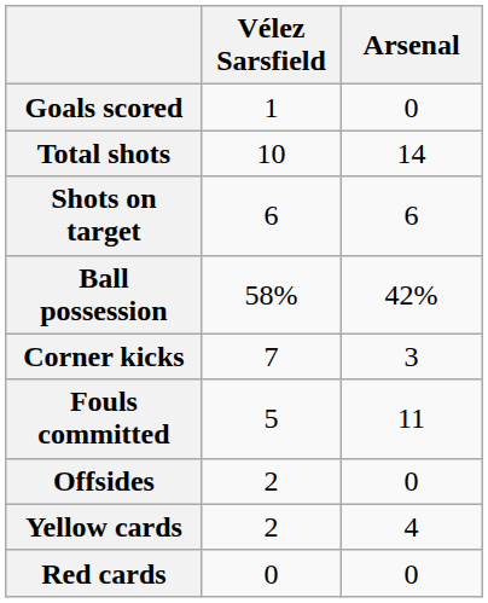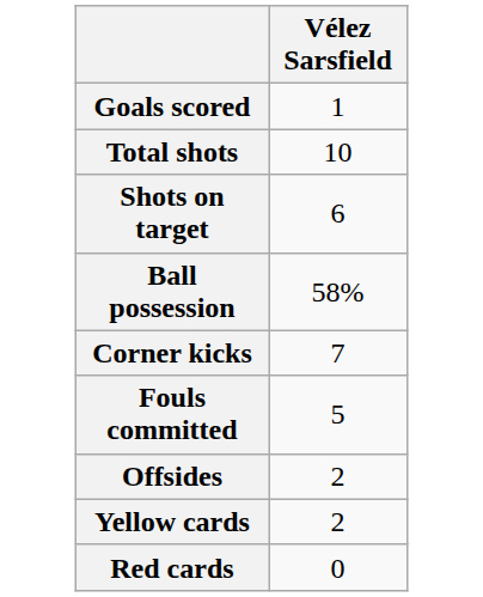 <table class="wikitable" style="text-align: center; margin: 0 auto;">
 <tr>
 <th scope="col" style="width:100px"></th>
 <th scope="col" style="width:70px">Vélez Sarsfield</th>
-<th scope="col" style="width:70px">Arsenal</th>
 </tr>
 <tr>
 <th scope=row>Goals scored</th>
 <td>1</td>
-<td>0</td>
 </tr>
 <tr>
 <th scope=row>Total shots</th>
 <td>10</td>
-<td>14</td>
 </tr>
 <tr>
 <th scope=row>Shots on target</th>
-<td>6</td>
 <td>6</td>
 </tr>
 <tr>
 <th scope=row>Ball possession</th>
 <td>58%</td>
-<td>42%</td>
 </tr>
 <tr>
 <th scope=row>Corner kicks</th>
 <td>7</td>
-<td>3</td>
 </tr>
 <tr>
 <th scope=row>Fouls committed</th>
 <td>5</td>
-<td>11</td>
 </tr>
 <tr>
 <th scope=row>Offsides</th>
 <td>2</td>
-<td>0</td>
 </tr>
 <tr>
 <th scope=row>Yellow cards</th>
 <td>2</td>
-<td>4</td>
 </tr>
 <tr>
 <th scope=row>Red cards</th>
 <td>0</td>
-<td>0</td>
 </tr>
 </table>
